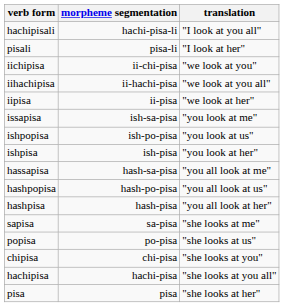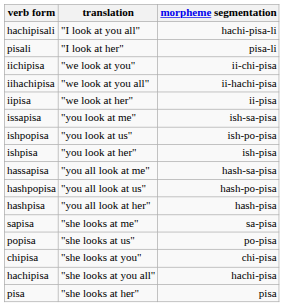 <table class="wikitable" style="text-align: left">
 <tr>
 <th>verb form</th>
+<th>translation</th>
 <th><a href='#'>morpheme</a> segmentation</th>
-<th>translation</th>
 </tr>
 <tr>
 <td>hachipisali</td>
+<td>"I look at you all"</td>
 <td style="text-align: right">hachi-pisa-li</td>
-<td>"I look at you all"</td>
 </tr>
 <tr>
 <td>pisali</td>
+<td>"I look at her"</td>
 <td style="text-align: right">pisa-li</td>
-<td>"I look at her"</td>
 </tr>
 <tr>
 <td>iichipisa</td>
+<td>"we look at you"</td>
 <td style="text-align: right">ii-chi-pisa</td>
-<td>"we look at you"</td>
 </tr>
 <tr>
 <td>iihachipisa</td>
+<td>"we look at you all"</td>
 <td style="text-align: right">ii-hachi-pisa</td>
-<td>"we look at you all"</td>
 </tr>
 <tr>
 <td>iipisa</td>
+<td>"we look at her"</td>
 <td style="text-align: right">ii-pisa</td>
-<td>"we look at her"</td>
 </tr>
 <tr>
 <td>issapisa</td>
+<td>"you look at me"</td>
 <td style="text-align: right">ish-sa-pisa</td>
-<td>"you look at me"</td>
 </tr>
 <tr>
 <td>ishpopisa</td>
+<td>"you look at us"</td>
 <td style="text-align: right">ish-po-pisa</td>
-<td>"you look at us"</td>
 </tr>
 <tr>
 <td>ishpisa</td>
+<td>"you look at her"</td>
 <td style="text-align: right">ish-pisa</td>
-<td>"you look at her"</td>
 </tr>
 <tr>
 <td>hassapisa</td>
+<td>"you all look at me"</td>
 <td style="text-align: right">hash-sa-pisa</td>
-<td>"you all look at me"</td>
 </tr>
 <tr>
 <td>hashpopisa</td>
+<td>"you all look at us"</td>
 <td style="text-align: right">hash-po-pisa</td>
-<td>"you all look at us"</td>
 </tr>
 <tr>
 <td>hashpisa</td>
+<td>"you all look at her"</td>
 <td style="text-align: right">hash-pisa</td>
-<td>"you all look at her"</td>
 </tr>
 <tr>
 <td>sapisa</td>
+<td>"she looks at me"</td>
 <td style="text-align: right">sa-pisa</td>
-<td>"she looks at me"</td>
 </tr>
 <tr>
 <td>popisa</td>
+<td>"she looks at us"</td>
 <td style="text-align: right">po-pisa</td>
-<td>"she looks at us"</td>
 </tr>
 <tr>
 <td>chipisa</td>
+<td>"she looks at you"</td>
 <td style="text-align: right">chi-pisa</td>
-<td>"she looks at you"</td>
 </tr>
 <tr>
 <td>hachipisa</td>
+<td>"she looks at you all"</td>
 <td style="text-align: right">hachi-pisa</td>
-<td>"she looks at you all"</td>
 </tr>
 <tr>
 <td>pisa</td>
+<td>"she looks at her"</td>
 <td style="text-align: right">pisa</td>
-<td>"she looks at her"</td>
 </tr>
 </table>
